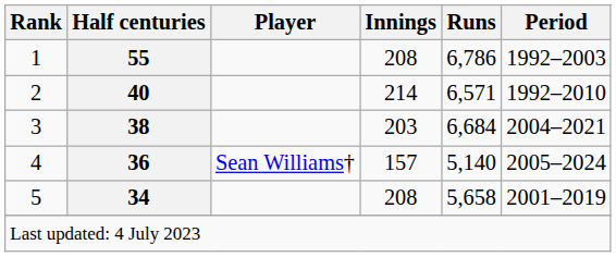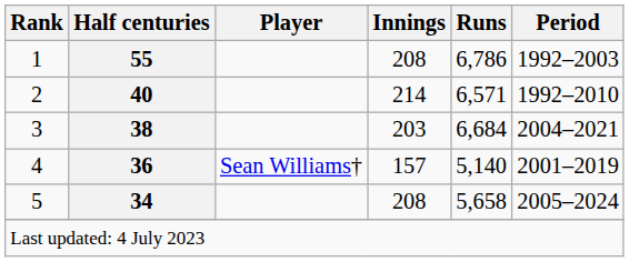 <table class="wikitable plainrowheaders sortable">
 <tr>
 <th scope=col>Rank</th>
 <th scope=col>Half centuries</th>
 <th scope=col>Player</th>
 <th scope=col>Innings</th>
 <th scope=col>Runs</th>
 <th scope=col>Period</th>
 </tr>
 <tr>
 <td style="text-align:center">1</td>
 <th scope=row style=text-align:center;>55</th>
 <td></td>
 <td style="text-align:center">208</td>
 <td style="text-align:center">6,786</td>
 <td>1992–2003</td>
 </tr>
 <tr>
 <td style="text-align:center">2</td>
 <th scope=row style=text-align:center;>40</th>
 <td></td>
 <td style="text-align:center">214</td>
 <td style="text-align:center">6,571</td>
 <td>1992–2010</td>
 </tr>
 <tr>
 <td style="text-align:center">3</td>
 <th scope=row style=text-align:center;>38</th>
 <td></td>
 <td style="text-align:center">203</td>
 <td style="text-align:center">6,684</td>
 <td>2004–2021</td>
 </tr>
 <tr>
 <td style="text-align:center">4</td>
 <th scope=row style=text-align:center;>36</th>
 <td><a href='#'>Sean Williams</a>†</td>
 <td style="text-align:center">157</td>
 <td style="text-align:center">5,140</td>
-<td>2005–2024</td>
+<td>2001–2019</td>
 </tr>
 <tr>
 <td style="text-align:center">5</td>
 <th scope="row" style="text-align:center;">34</th>
 <td></td>
 <td style="text-align:center">208</td>
 <td style="text-align:center">5,658</td>
-<td>2001–2019</td>
+<td>2005–2024</td>
 </tr>
 <tr>
 </tr>
 <tr class=sortbottom>
 <td colspan=6><small>Last updated: 4 July 2023</small></td>
 </tr>
 </table>
